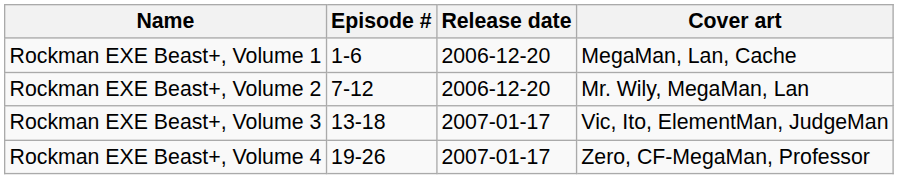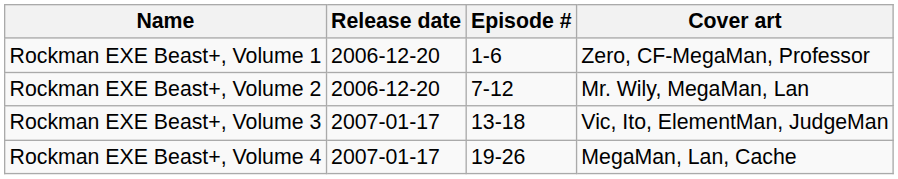 <table class="wikitable">
 <tr>
 <th>Name</th>
+<th>Release date</th>
 <th>Episode #</th>
-<th>Release date</th>
 <th>Cover art</th>
 </tr>
 <tr>
 <td>Rockman EXE Beast+, Volume 1</td>
+<td>2006-12-20</td>
 <td>1-6</td>
-<td>2006-12-20</td>
-<td>MegaMan, Lan, Cache</td>
+<td>Zero, CF-MegaMan, Professor</td>
 </tr>
 <tr>
 <td>Rockman EXE Beast+, Volume 2</td>
+<td>2006-12-20</td>
 <td>7-12</td>
-<td>2006-12-20</td>
 <td>Mr. Wily, MegaMan, Lan</td>
 </tr>
 <tr>
 <td>Rockman EXE Beast+, Volume 3</td>
+<td>2007-01-17</td>
 <td>13-18</td>
-<td>2007-01-17</td>
 <td>Vic, Ito, ElementMan, JudgeMan</td>
 </tr>
 <tr>
 <td>Rockman EXE Beast+, Volume 4</td>
+<td>2007-01-17</td>
 <td>19-26</td>
-<td>2007-01-17</td>
-<td>Zero, CF-MegaMan, Professor</td>
+<td>MegaMan, Lan, Cache</td>
 </tr>
 </table>
